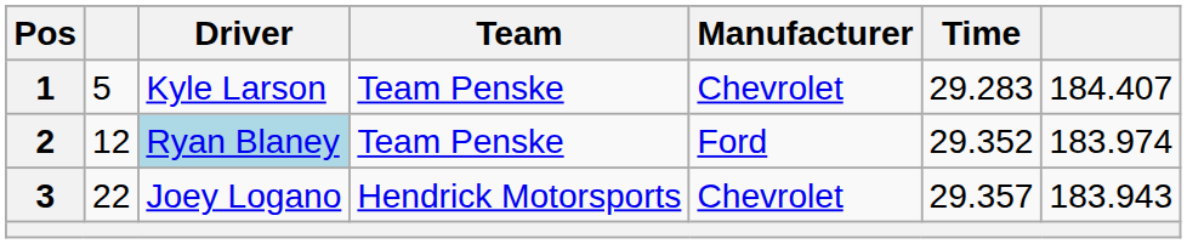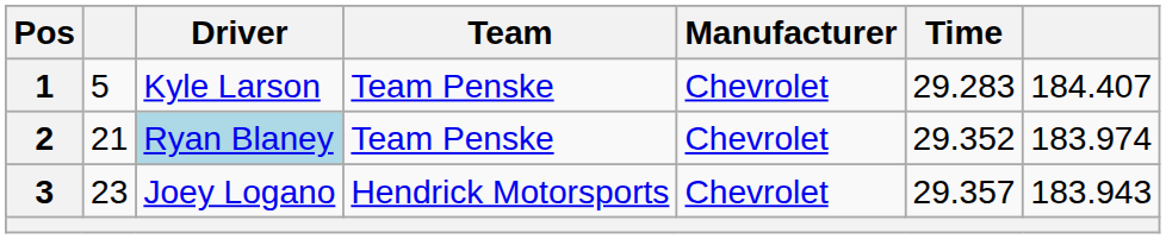 <table class="wikitable" style="font-size:95%">
 <tr>
 <th>Pos</th>
 <th></th>
 <th>Driver</th>
 <th>Team</th>
 <th>Manufacturer</th>
 <th>Time</th>
 <th></th>
 </tr>
 <tr>
 <th>1</th>
 <td>5</td>
 <td><a href='#'>Kyle Larson</a></td>
 <td><a href='#'>Team Penske</a></td>
 <td><a href='#'>Chevrolet</a></td>
 <td>29.283</td>
 <td>184.407</td>
 </tr>
 <tr>
 <th>2</th>
-<td>12</td>
+<td>21</td>
 <td style="background: lightblue;"><a href='#'>Ryan Blaney</a></td>
 <td><a href='#'>Team Penske</a></td>
-<td><a href='#'>Ford</a></td>
+<td><a href='#'>Chevrolet</a></td>
 <td>29.352</td>
 <td>183.974</td>
 </tr>
 <tr>
 <th>3</th>
-<td>22</td>
+<td>23</td>
 <td><a href='#'>Joey Logano</a></td>
 <td><a href='#'>Hendrick Motorsports</a></td>
 <td><a href='#'>Chevrolet</a></td>
 <td>29.357</td>
 <td>183.943</td>
 </tr>
 <tr>
 <th colspan="7"></th>
 </tr>
 </table>
